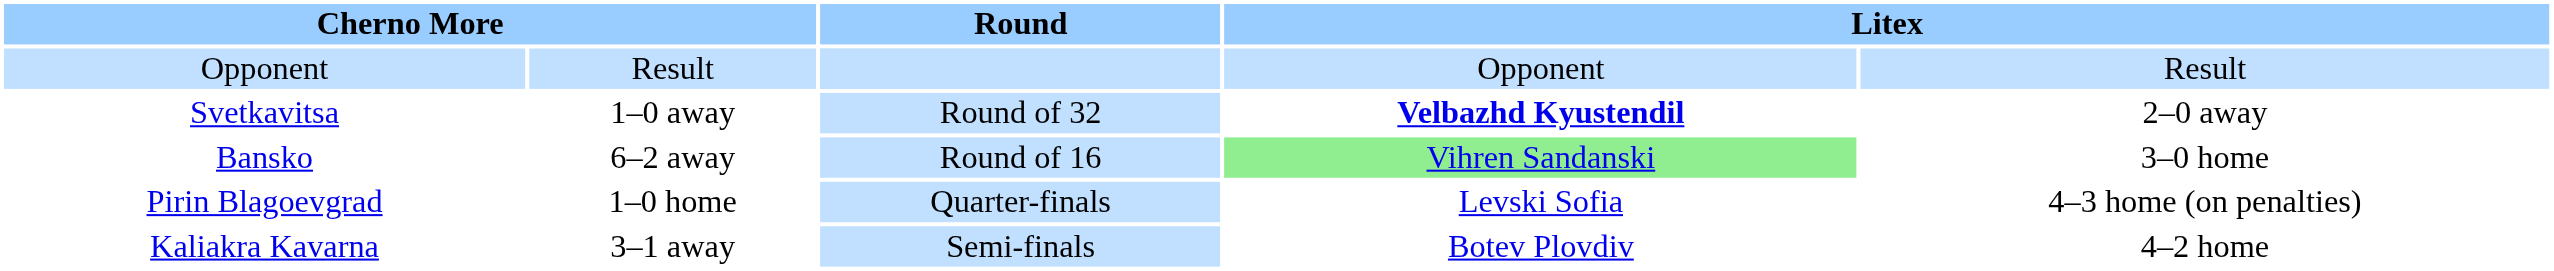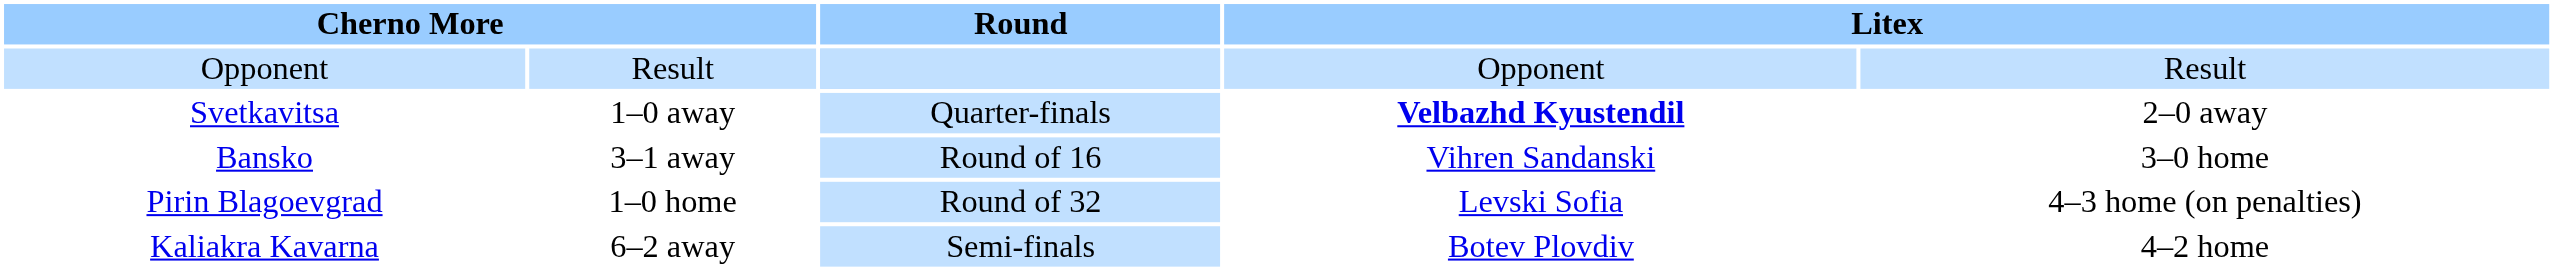 <table width="100%" style="text-align:center">
 <tr valign=top bgcolor=#99ccff>
 <th colspan=2 style="width:1*">Cherno More</th>
 <th><strong>Round</strong></th>
 <th colspan=2 style="width:1*">Litex</th>
 </tr>
 <tr valign=top bgcolor=#c1e0ff>
 <td>Opponent</td>
 <td>Result</td>
 <td bgcolor=#c1e0ff></td>
 <td>Opponent</td>
 <td>Result</td>
 </tr>
 <tr>
 <td><a href='#'>Svetkavitsa</a></td>
 <td>1–0 away</td>
-<td bgcolor="#c1e0ff">Round of 32</td>
+<td bgcolor="#c1e0ff">Quarter-finals</td>
 <td><strong><a href='#'>Velbazhd Kyustendil</a></strong></td>
 <td>2–0 away</td>
 </tr>
 <tr>
 <td><a href='#'>Bansko</a></td>
-<td>6–2 away</td>
+<td>3–1 away</td>
 <td bgcolor="#c1e0ff">Round of 16</td>
-<td style="background: lightgreen;"><a href='#'>Vihren Sandanski</a></td>
+<td><a href='#'>Vihren Sandanski</a></td>
 <td>3–0 home</td>
 </tr>
 <tr>
 <td><a href='#'>Pirin Blagoevgrad</a></td>
 <td>1–0 home</td>
-<td bgcolor="#c1e0ff">Quarter-finals</td>
+<td bgcolor="#c1e0ff">Round of 32</td>
 <td><a href='#'>Levski Sofia</a></td>
 <td>4–3 home (on penalties)</td>
 </tr>
 <tr>
 <td><a href='#'>Kaliakra Kavarna</a></td>
-<td>3–1 away</td>
+<td>6–2 away</td>
 <td bgcolor="#c1e0ff">Semi-finals</td>
 <td><a href='#'>Botev Plovdiv</a></td>
 <td>4–2 home</td>
 </tr>
 </table>
